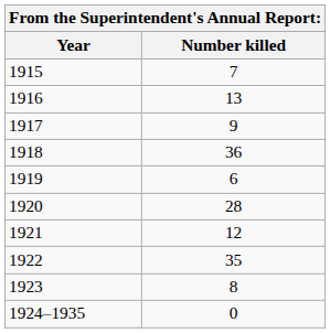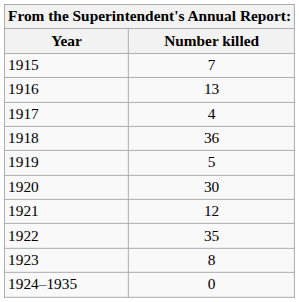 <table class="wikitable">
 <tr>
 <th Colspan="2">From the Superintendent's Annual Report:</th>
 </tr>
 <tr>
 <th>Year</th>
 <th>Number killed</th>
 </tr>
 <tr>
 <td>1915</td>
 <td style="text-align:center;">7</td>
 </tr>
 <tr>
 <td>1916</td>
 <td style="text-align:center;">13</td>
 </tr>
 <tr>
 <td>1917</td>
-<td style="text-align:center;">9</td>
+<td style="text-align:center;">4</td>
 </tr>
 <tr>
 <td>1918</td>
 <td style="text-align:center;">36</td>
 </tr>
 <tr>
 <td>1919</td>
-<td style="text-align:center;">6</td>
+<td style="text-align:center;">5</td>
 </tr>
 <tr>
 <td>1920</td>
-<td style="text-align:center;">28</td>
+<td style="text-align:center;">30</td>
 </tr>
 <tr>
 <td>1921</td>
 <td style="text-align:center;">12</td>
 </tr>
 <tr>
 <td>1922</td>
 <td style="text-align:center;">35</td>
 </tr>
 <tr>
 <td>1923</td>
 <td style="text-align:center;">8</td>
 </tr>
 <tr>
 <td>1924–1935</td>
 <td style="text-align:center;">0</td>
 </tr>
 </table>
